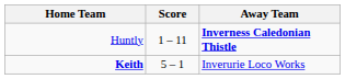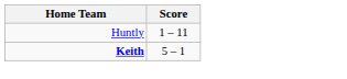 <table class="wikitable" style="border-collapse: collapse;">
 <tr>
 <th align="right" width="185">Home Team</th>
 <th align="center" width="65"> Score </th>
-<th align="left" width="185">Away Team</th>
 </tr>
 <tr>
 <td style="text-align: right;"><a href='#'>Huntly</a></td>
 <td style="text-align: center;">1 – 11</td>
-<td style="text-align: left;"><strong><a href='#'>Inverness Caledonian Thistle</a></strong></td>
 </tr>
 <tr>
 <td style="text-align: right;"><strong><a href='#'>Keith</a></strong></td>
 <td style="text-align: center;">5 – 1</td>
-<td style="text-align: left;"><a href='#'>Inverurie Loco Works</a></td>
 </tr>
 </table>
